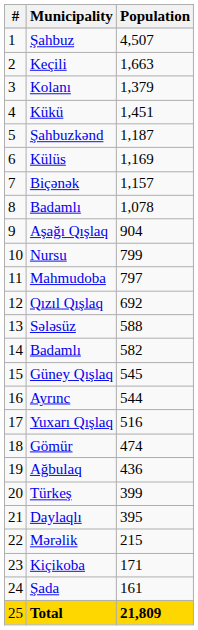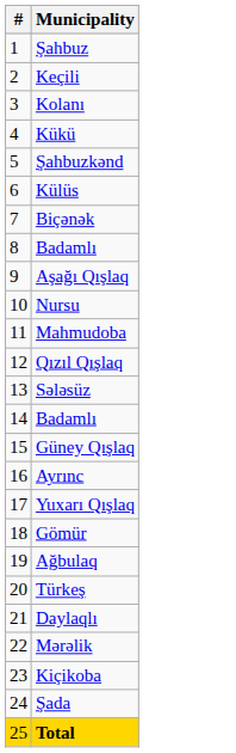 <table class="sortable wikitable" width 100%>
 <tr bgcolor="#CCCCCC">
 <th>#</th>
 <th>Municipality</th>
-<th>Population</th>
 </tr>
 <tr>
 <td>1</td>
 <td><a href='#'>Şahbuz</a></td>
-<td>4,507</td>
 </tr>
 <tr>
 <td>2</td>
 <td><a href='#'>Keçili</a></td>
-<td>1,663</td>
 </tr>
 <tr>
 <td>3</td>
 <td><a href='#'>Kolanı</a></td>
-<td>1,379</td>
 </tr>
 <tr>
 <td>4</td>
 <td><a href='#'>Kükü</a></td>
-<td>1,451</td>
 </tr>
 <tr>
 <td>5</td>
 <td><a href='#'>Şahbuzkənd</a></td>
-<td>1,187</td>
 </tr>
 <tr>
 <td>6</td>
 <td><a href='#'>Külüs</a></td>
-<td>1,169</td>
 </tr>
 <tr>
 <td>7</td>
 <td><a href='#'>Biçənək</a></td>
-<td>1,157</td>
 </tr>
 <tr>
 <td>8</td>
 <td><a href='#'>Badamlı</a></td>
-<td>1,078</td>
 </tr>
 <tr>
 <td>9</td>
 <td><a href='#'>Aşağı Qışlaq</a></td>
-<td>904</td>
 </tr>
 <tr>
 <td>10</td>
 <td><a href='#'>Nursu</a></td>
-<td>799</td>
 </tr>
 <tr>
 <td>11</td>
 <td><a href='#'>Mahmudoba</a></td>
-<td>797</td>
 </tr>
 <tr>
 <td>12</td>
 <td><a href='#'>Qızıl Qışlaq</a></td>
-<td>692</td>
 </tr>
 <tr>
 <td>13</td>
 <td><a href='#'>Sələsüz</a></td>
-<td>588</td>
 </tr>
 <tr>
 <td>14</td>
 <td><a href='#'>Badamlı</a></td>
-<td>582</td>
 </tr>
 <tr>
 <td>15</td>
 <td><a href='#'>Güney Qışlaq</a></td>
-<td>545</td>
 </tr>
 <tr>
 <td>16</td>
 <td><a href='#'>Ayrınc</a></td>
-<td>544</td>
 </tr>
 <tr>
 <td>17</td>
 <td><a href='#'>Yuxarı Qışlaq</a></td>
-<td>516</td>
 </tr>
 <tr>
 <td>18</td>
 <td><a href='#'>Gömür</a></td>
-<td>474</td>
 </tr>
 <tr>
 <td>19</td>
 <td><a href='#'>Ağbulaq</a></td>
-<td>436</td>
 </tr>
 <tr>
 <td>20</td>
 <td><a href='#'>Türkeş</a></td>
-<td>399</td>
 </tr>
 <tr>
 <td>21</td>
 <td><a href='#'>Daylaqlı</a></td>
-<td>395</td>
 </tr>
 <tr>
 <td>22</td>
 <td><a href='#'>Mərəlik</a></td>
-<td>215</td>
 </tr>
 <tr>
 <td>23</td>
 <td><a href='#'>Kiçikoba</a></td>
-<td>171</td>
 </tr>
 <tr>
 <td>24</td>
 <td><a href='#'>Şada</a></td>
-<td>161</td>
 </tr>
 <tr bgcolor=gold>
 <td>25</td>
 <td><strong>Total</strong></td>
-<td><strong>21,809</strong></td>
 </tr>
 </table>
